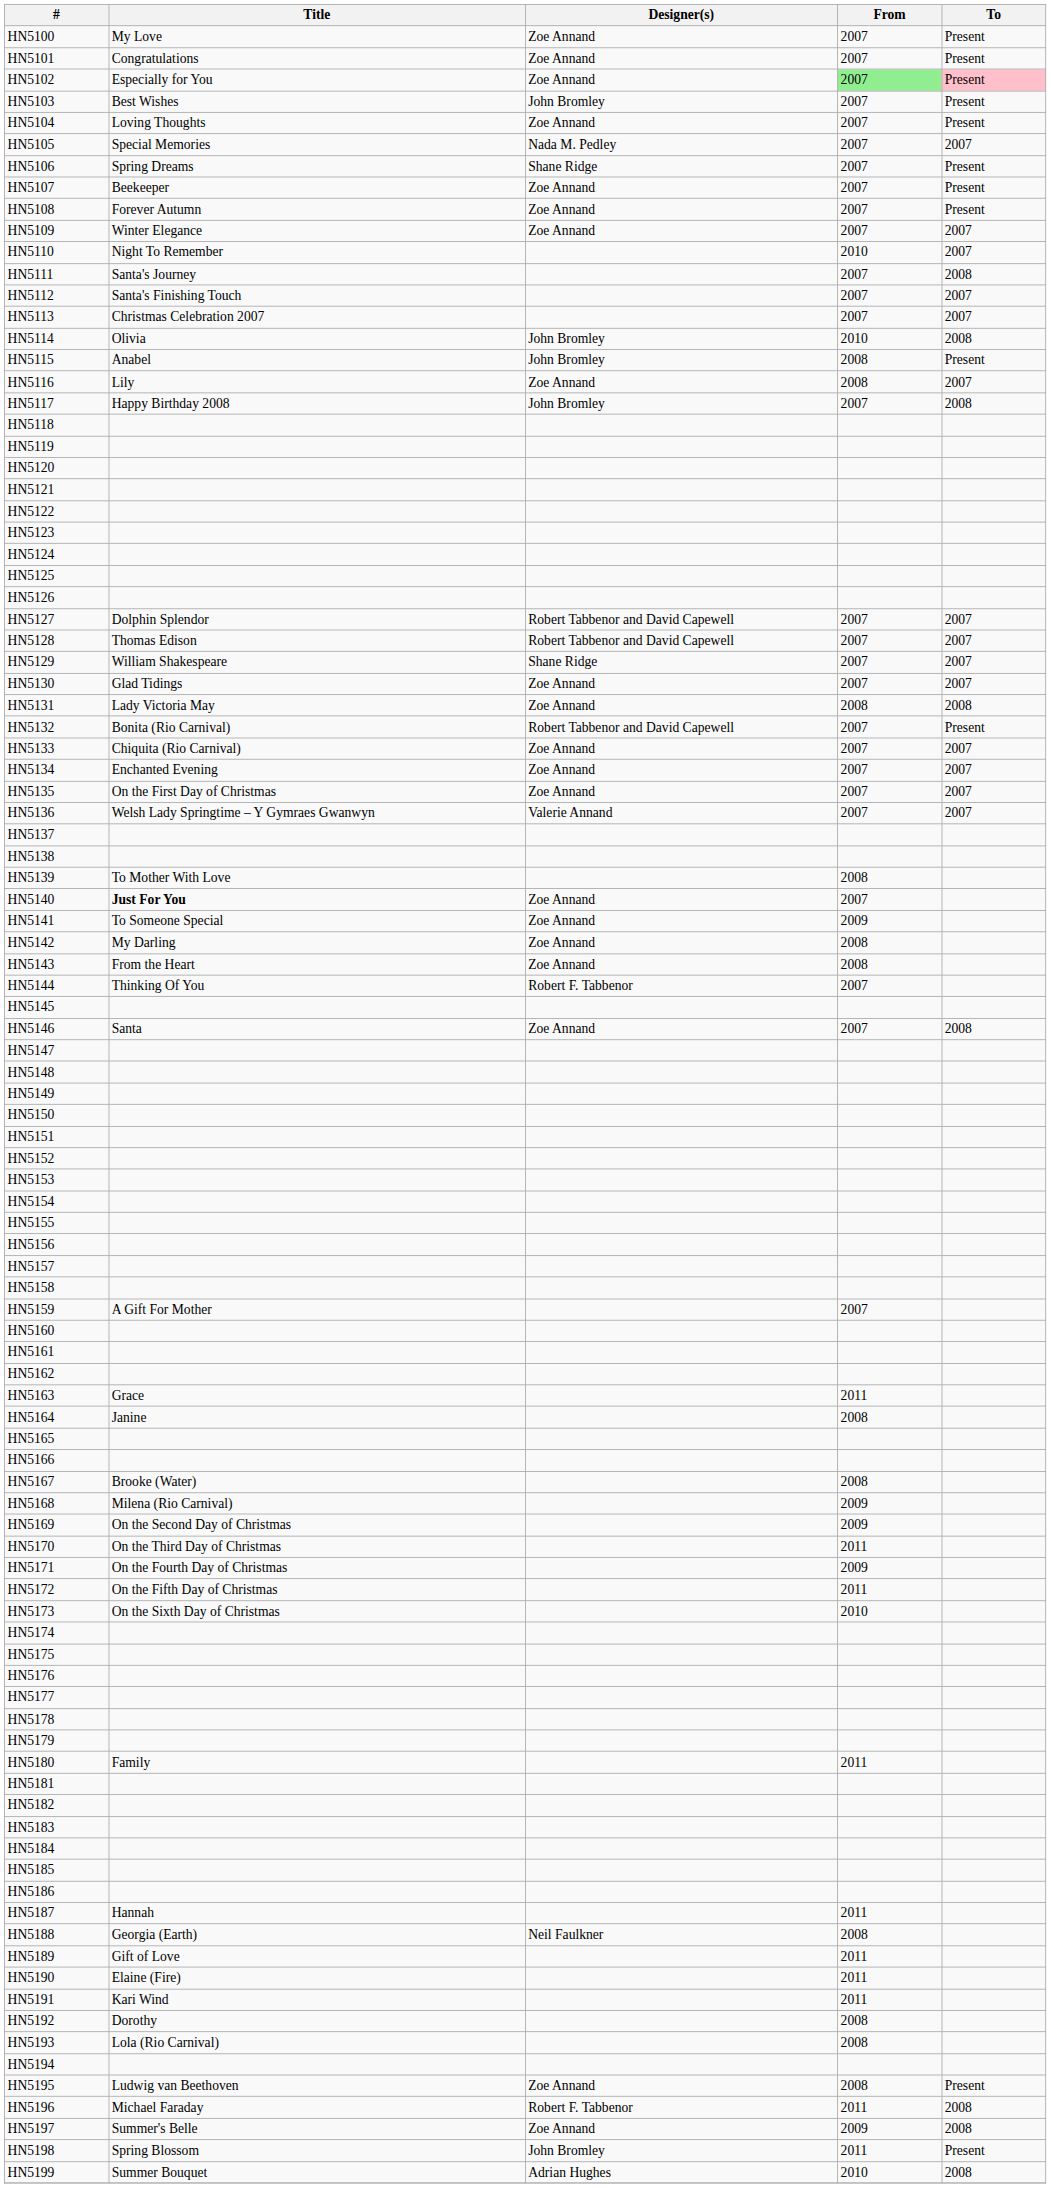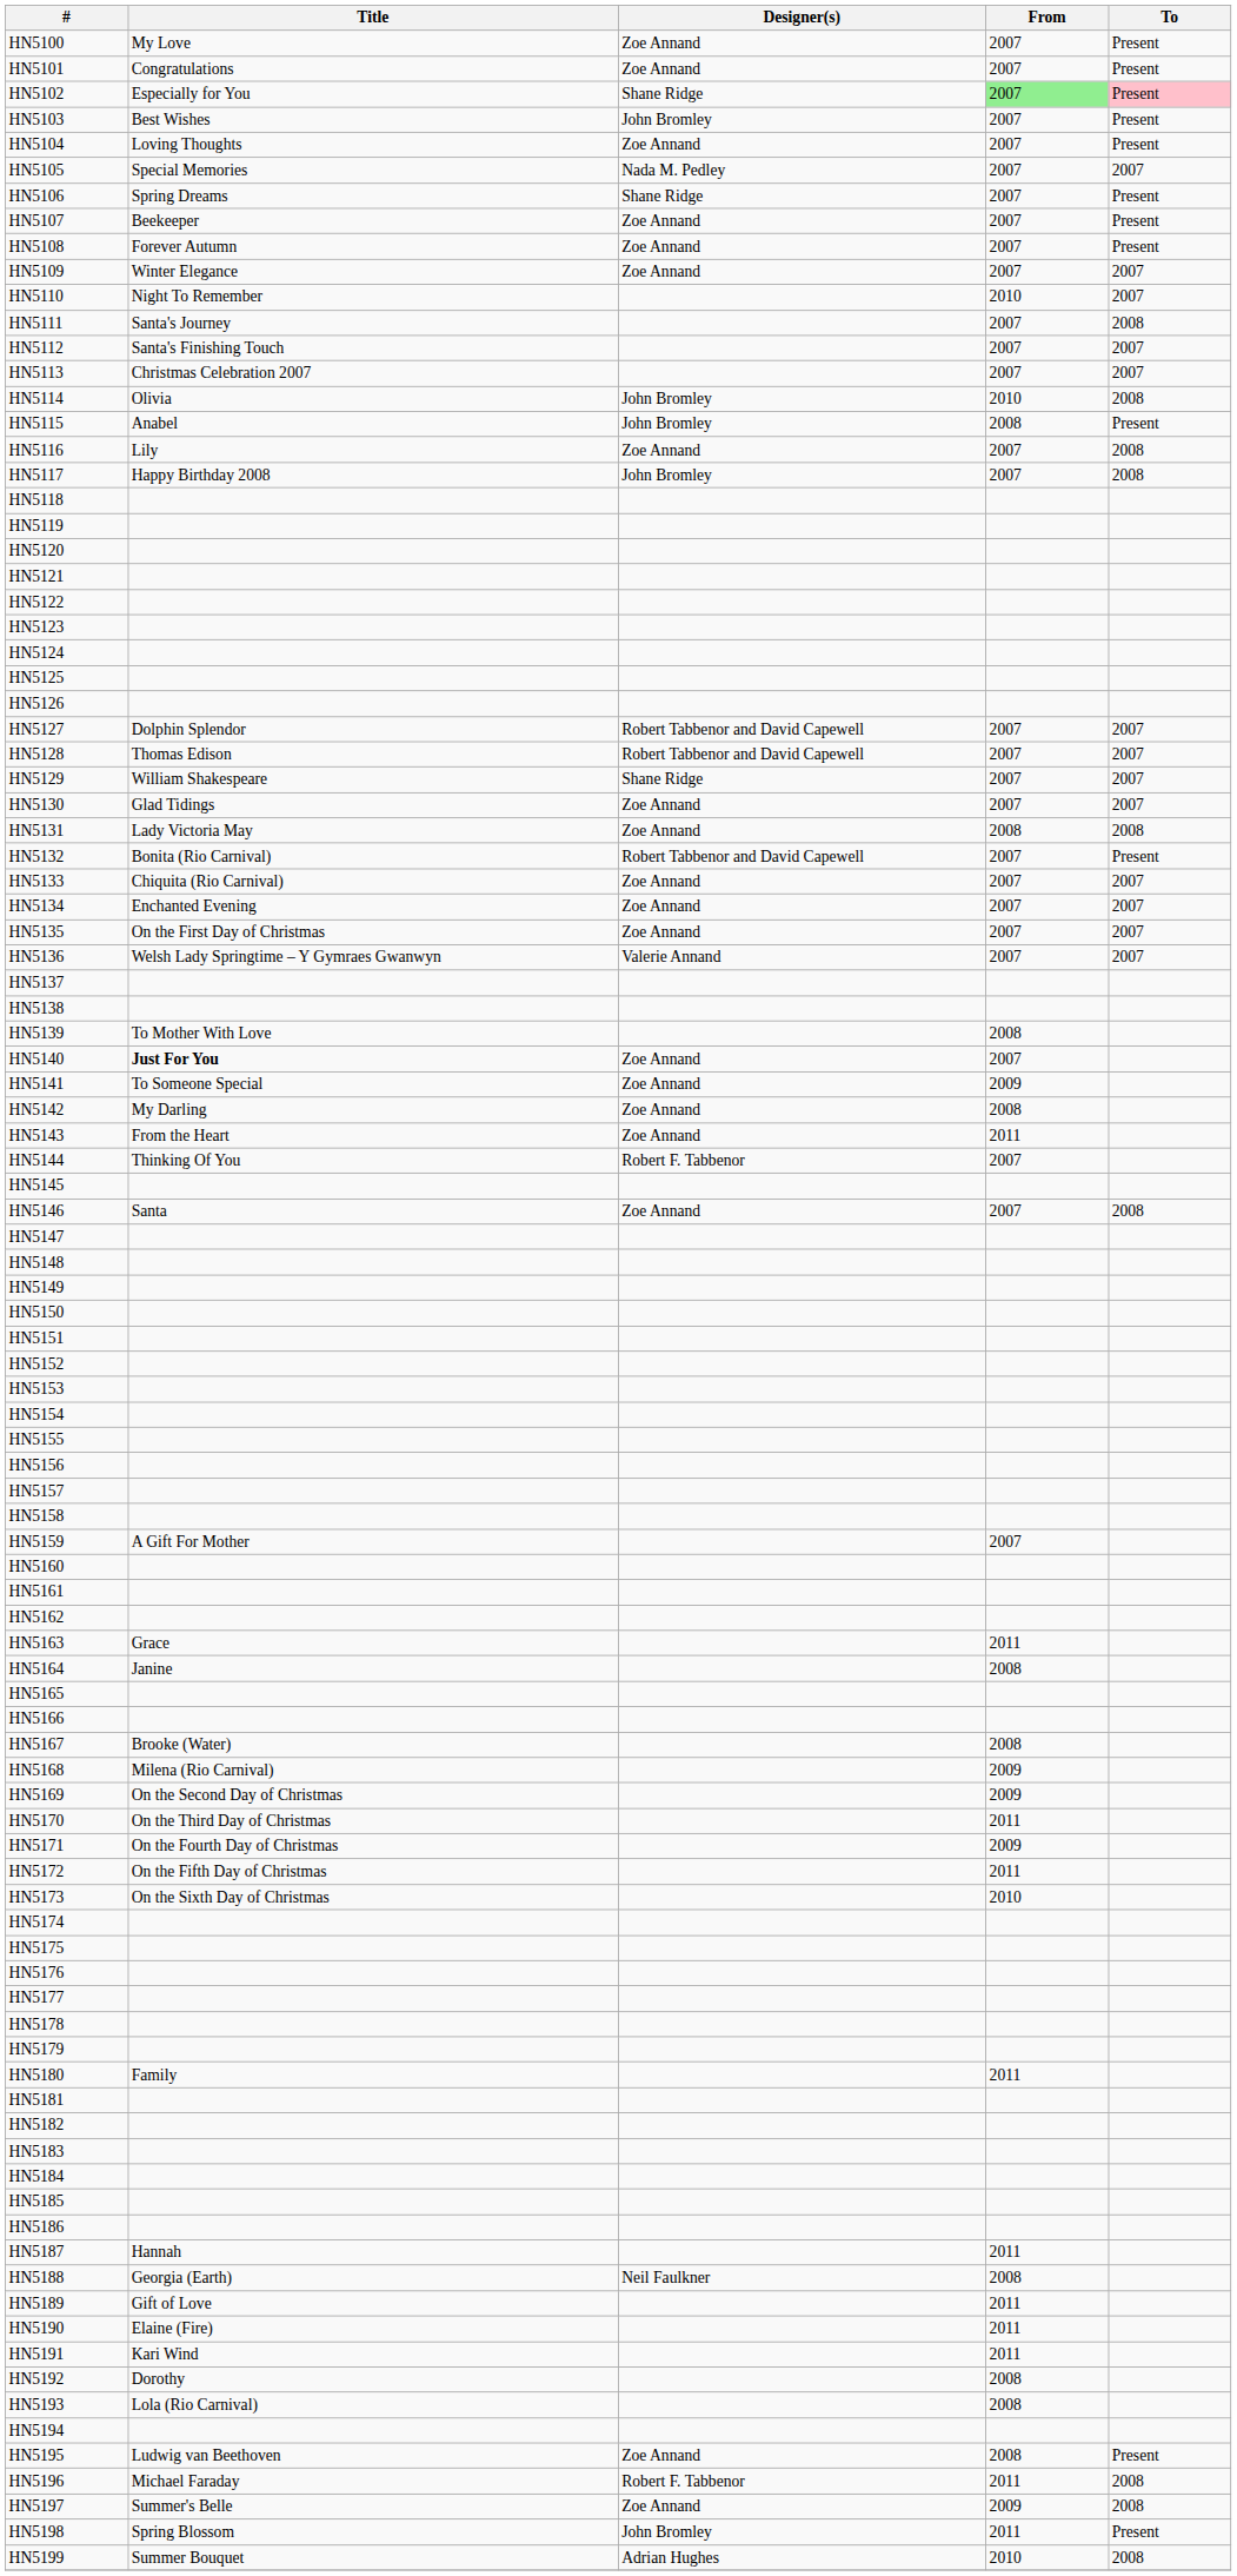 <table class="wikitable collapsible" width="97%" border="1" cellpadding="1" cellspacing="0" align="centre">
 <tr>
 <th width=10%>#</th>
 <th width=40%>Title</th>
 <th width=30%>Designer(s)</th>
 <th width=10%>From</th>
 <th width=10%>To</th>
 </tr>
 <tr>
 <td>HN5100</td>
 <td>My Love</td>
 <td>Zoe Annand</td>
 <td>2007</td>
 <td>Present</td>
 </tr>
 <tr>
 <td>HN5101</td>
 <td>Congratulations</td>
 <td>Zoe Annand</td>
 <td>2007</td>
 <td>Present</td>
 </tr>
 <tr>
 <td>HN5102</td>
 <td>Especially for You</td>
-<td>Zoe Annand</td>
+<td>Shane Ridge</td>
 <td style="background: lightgreen;">2007</td>
 <td style="background: pink;">Present</td>
 </tr>
 <tr>
 <td>HN5103</td>
 <td>Best Wishes</td>
 <td>John Bromley</td>
 <td>2007</td>
 <td>Present</td>
 </tr>
 <tr>
 <td>HN5104</td>
 <td>Loving Thoughts</td>
 <td>Zoe Annand</td>
 <td>2007</td>
 <td>Present</td>
 </tr>
 <tr>
 <td>HN5105</td>
 <td>Special Memories</td>
 <td>Nada M. Pedley</td>
 <td>2007</td>
 <td>2007</td>
 </tr>
 <tr>
 <td>HN5106</td>
 <td>Spring Dreams</td>
 <td>Shane Ridge</td>
 <td>2007</td>
 <td>Present</td>
 </tr>
 <tr>
 <td>HN5107</td>
 <td>Beekeeper</td>
 <td>Zoe Annand</td>
 <td>2007</td>
 <td>Present</td>
 </tr>
 <tr>
 <td>HN5108</td>
 <td>Forever Autumn</td>
 <td>Zoe Annand</td>
 <td>2007</td>
 <td>Present</td>
 </tr>
 <tr>
 <td>HN5109</td>
 <td>Winter Elegance</td>
 <td>Zoe Annand</td>
 <td>2007</td>
 <td>2007</td>
 </tr>
 <tr>
 <td>HN5110</td>
 <td>Night To Remember</td>
 <td></td>
 <td>2010</td>
 <td>2007</td>
 </tr>
 <tr>
 <td>HN5111</td>
 <td>Santa's Journey</td>
 <td></td>
 <td>2007</td>
 <td>2008</td>
 </tr>
 <tr>
 <td>HN5112</td>
 <td>Santa's Finishing Touch</td>
 <td></td>
 <td>2007</td>
 <td>2007</td>
 </tr>
 <tr>
 <td>HN5113</td>
 <td>Christmas Celebration 2007</td>
 <td></td>
 <td>2007</td>
 <td>2007</td>
 </tr>
 <tr>
 <td>HN5114</td>
 <td>Olivia</td>
 <td>John Bromley</td>
 <td>2010</td>
 <td>2008</td>
 </tr>
 <tr>
 <td>HN5115</td>
 <td>Anabel</td>
 <td>John Bromley</td>
 <td>2008</td>
 <td>Present</td>
 </tr>
 <tr>
 <td>HN5116</td>
 <td>Lily</td>
 <td>Zoe Annand</td>
+<td>2007</td>
 <td>2008</td>
-<td>2007</td>
 </tr>
 <tr>
 <td>HN5117</td>
 <td>Happy Birthday 2008</td>
 <td>John Bromley</td>
 <td>2007</td>
 <td>2008</td>
 </tr>
 <tr>
 <td>HN5118</td>
 <td></td>
 <td></td>
 <td></td>
 <td></td>
 </tr>
 <tr>
 <td>HN5119</td>
 <td></td>
 <td></td>
 <td></td>
 <td></td>
 </tr>
 <tr>
 <td>HN5120</td>
 <td></td>
 <td></td>
 <td></td>
 <td></td>
 </tr>
 <tr>
 <td>HN5121</td>
 <td></td>
 <td></td>
 <td></td>
 <td></td>
 </tr>
 <tr>
 <td>HN5122</td>
 <td></td>
 <td></td>
 <td></td>
 <td></td>
 </tr>
 <tr>
 <td>HN5123</td>
 <td></td>
 <td></td>
 <td></td>
 <td></td>
 </tr>
 <tr>
 <td>HN5124</td>
 <td></td>
 <td></td>
 <td></td>
 <td></td>
 </tr>
 <tr>
 <td>HN5125</td>
 <td></td>
 <td></td>
 <td></td>
 <td></td>
 </tr>
 <tr>
 <td>HN5126</td>
 <td></td>
 <td></td>
 <td></td>
 <td></td>
 </tr>
 <tr>
 <td>HN5127</td>
 <td>Dolphin Splendor</td>
 <td>Robert Tabbenor and David Capewell</td>
 <td>2007</td>
 <td>2007</td>
 </tr>
 <tr>
 <td>HN5128</td>
 <td>Thomas Edison</td>
 <td>Robert Tabbenor and David Capewell</td>
 <td>2007</td>
 <td>2007</td>
 </tr>
 <tr>
 <td>HN5129</td>
 <td>William Shakespeare</td>
 <td>Shane Ridge</td>
 <td>2007</td>
 <td>2007</td>
 </tr>
 <tr>
 <td>HN5130</td>
 <td>Glad Tidings</td>
 <td>Zoe Annand</td>
 <td>2007</td>
 <td>2007</td>
 </tr>
 <tr>
 <td>HN5131</td>
 <td>Lady Victoria May</td>
 <td>Zoe Annand</td>
 <td>2008</td>
 <td>2008</td>
 </tr>
 <tr>
 <td>HN5132</td>
 <td>Bonita (Rio Carnival)</td>
 <td>Robert Tabbenor and David Capewell</td>
 <td>2007</td>
 <td>Present</td>
 </tr>
 <tr>
 <td>HN5133</td>
 <td>Chiquita (Rio Carnival)</td>
 <td>Zoe Annand</td>
 <td>2007</td>
 <td>2007</td>
 </tr>
 <tr>
 <td>HN5134</td>
 <td>Enchanted Evening</td>
 <td>Zoe Annand</td>
 <td>2007</td>
 <td>2007</td>
 </tr>
 <tr>
 <td>HN5135</td>
 <td>On the First Day of Christmas</td>
 <td>Zoe Annand</td>
 <td>2007</td>
 <td>2007</td>
 </tr>
 <tr>
 <td>HN5136</td>
 <td>Welsh Lady Springtime – Y Gymraes Gwanwyn</td>
 <td>Valerie Annand</td>
 <td>2007</td>
 <td>2007</td>
 </tr>
 <tr>
 <td>HN5137</td>
 <td></td>
 <td></td>
 <td></td>
 <td></td>
 </tr>
 <tr>
 <td>HN5138</td>
 <td></td>
 <td></td>
 <td></td>
 <td></td>
 </tr>
 <tr>
 <td>HN5139</td>
 <td>To Mother With Love</td>
 <td></td>
 <td>2008</td>
 <td></td>
 </tr>
 <tr>
 <td>HN5140</td>
 <td><strong>Just For You</strong></td>
 <td>Zoe Annand</td>
 <td>2007</td>
 <td></td>
 </tr>
 <tr>
 <td>HN5141</td>
 <td>To Someone Special</td>
 <td>Zoe Annand</td>
 <td>2009</td>
 <td></td>
 </tr>
 <tr>
 <td>HN5142</td>
 <td>My Darling</td>
 <td>Zoe Annand</td>
 <td>2008</td>
 <td></td>
 </tr>
 <tr>
 <td>HN5143</td>
 <td>From the Heart</td>
 <td>Zoe Annand</td>
-<td>2008</td>
+<td>2011</td>
 <td></td>
 </tr>
 <tr>
 <td>HN5144</td>
 <td>Thinking Of You</td>
 <td>Robert F. Tabbenor</td>
 <td>2007</td>
 <td></td>
 </tr>
 <tr>
 <td>HN5145</td>
 <td></td>
 <td></td>
 <td></td>
 <td></td>
 </tr>
 <tr>
 <td>HN5146</td>
 <td>Santa</td>
 <td>Zoe Annand</td>
 <td>2007</td>
 <td>2008</td>
 </tr>
 <tr>
 <td>HN5147</td>
 <td></td>
 <td></td>
 <td></td>
 <td></td>
 </tr>
 <tr>
 <td>HN5148</td>
 <td></td>
 <td></td>
 <td></td>
 <td></td>
 </tr>
 <tr>
 <td>HN5149</td>
 <td></td>
 <td></td>
 <td></td>
 <td></td>
 </tr>
 <tr>
 <td>HN5150</td>
 <td></td>
 <td></td>
 <td></td>
 <td></td>
 </tr>
 <tr>
 <td>HN5151</td>
 <td></td>
 <td></td>
 <td></td>
 <td></td>
 </tr>
 <tr>
 <td>HN5152</td>
 <td></td>
 <td></td>
 <td></td>
 <td></td>
 </tr>
 <tr>
 <td>HN5153</td>
 <td></td>
 <td></td>
 <td></td>
 <td></td>
 </tr>
 <tr>
 <td>HN5154</td>
 <td></td>
 <td></td>
 <td></td>
 <td></td>
 </tr>
 <tr>
 <td>HN5155</td>
 <td></td>
 <td></td>
 <td></td>
 <td></td>
 </tr>
 <tr>
 <td>HN5156</td>
 <td></td>
 <td></td>
 <td></td>
 <td></td>
 </tr>
 <tr>
 <td>HN5157</td>
 <td></td>
 <td></td>
 <td></td>
 <td></td>
 </tr>
 <tr>
 <td>HN5158</td>
 <td></td>
 <td></td>
 <td></td>
 <td></td>
 </tr>
 <tr>
 <td>HN5159</td>
 <td>A Gift For Mother</td>
 <td></td>
 <td>2007</td>
 <td></td>
 </tr>
 <tr>
 <td>HN5160</td>
 <td></td>
 <td></td>
 <td></td>
 <td></td>
 </tr>
 <tr>
 <td>HN5161</td>
 <td></td>
 <td></td>
 <td></td>
 <td></td>
 </tr>
 <tr>
 <td>HN5162</td>
 <td></td>
 <td></td>
 <td></td>
 <td></td>
 </tr>
 <tr>
 <td>HN5163</td>
 <td>Grace</td>
 <td></td>
 <td>2011</td>
 <td></td>
 </tr>
 <tr>
 <td>HN5164</td>
 <td>Janine</td>
 <td></td>
 <td>2008</td>
 <td></td>
 </tr>
 <tr>
 <td>HN5165</td>
 <td></td>
 <td></td>
 <td></td>
 <td></td>
 </tr>
 <tr>
 <td>HN5166</td>
 <td></td>
 <td></td>
 <td></td>
 <td></td>
 </tr>
 <tr>
 <td>HN5167</td>
 <td>Brooke (Water)</td>
 <td></td>
 <td>2008</td>
 <td></td>
 </tr>
 <tr>
 <td>HN5168</td>
 <td>Milena (Rio Carnival)</td>
 <td></td>
 <td>2009</td>
 <td></td>
 </tr>
 <tr>
 <td>HN5169</td>
 <td>On the Second Day of Christmas</td>
 <td></td>
 <td>2009</td>
 <td></td>
 </tr>
 <tr>
 <td>HN5170</td>
 <td>On the Third Day of Christmas</td>
 <td></td>
 <td>2011</td>
 <td></td>
 </tr>
 <tr>
 <td>HN5171</td>
 <td>On the Fourth Day of Christmas</td>
 <td></td>
 <td>2009</td>
 <td></td>
 </tr>
 <tr>
 <td>HN5172</td>
 <td>On the Fifth Day of Christmas</td>
 <td></td>
 <td>2011</td>
 <td></td>
 </tr>
 <tr>
 <td>HN5173</td>
 <td>On the Sixth Day of Christmas</td>
 <td></td>
 <td>2010</td>
 <td></td>
 </tr>
 <tr>
 <td>HN5174</td>
 <td></td>
 <td></td>
 <td></td>
 <td></td>
 </tr>
 <tr>
 <td>HN5175</td>
 <td></td>
 <td></td>
 <td></td>
 <td></td>
 </tr>
 <tr>
 <td>HN5176</td>
 <td></td>
 <td></td>
 <td></td>
 <td></td>
 </tr>
 <tr>
 <td>HN5177</td>
 <td></td>
 <td></td>
 <td></td>
 <td></td>
 </tr>
 <tr>
 <td>HN5178</td>
 <td></td>
 <td></td>
 <td></td>
 <td></td>
 </tr>
 <tr>
 <td>HN5179</td>
 <td></td>
 <td></td>
 <td></td>
 <td></td>
 </tr>
 <tr>
 <td>HN5180</td>
 <td>Family</td>
 <td></td>
 <td>2011</td>
 <td></td>
 </tr>
 <tr>
 <td>HN5181</td>
 <td></td>
 <td></td>
 <td></td>
 <td></td>
 </tr>
 <tr>
 <td>HN5182</td>
 <td></td>
 <td></td>
 <td></td>
 <td></td>
 </tr>
 <tr>
 <td>HN5183</td>
 <td></td>
 <td></td>
 <td></td>
 <td></td>
 </tr>
 <tr>
 <td>HN5184</td>
 <td></td>
 <td></td>
 <td></td>
 <td></td>
 </tr>
 <tr>
 <td>HN5185</td>
 <td></td>
 <td></td>
 <td></td>
 <td></td>
 </tr>
 <tr>
 <td>HN5186</td>
 <td></td>
 <td></td>
 <td></td>
 <td></td>
 </tr>
 <tr>
 <td>HN5187</td>
 <td>Hannah</td>
 <td></td>
 <td>2011</td>
 <td></td>
 </tr>
 <tr>
 <td>HN5188</td>
 <td>Georgia (Earth)</td>
 <td>Neil Faulkner</td>
 <td>2008</td>
 <td></td>
 </tr>
 <tr>
 <td>HN5189</td>
 <td>Gift of Love</td>
 <td></td>
 <td>2011</td>
 <td></td>
 </tr>
 <tr>
 <td>HN5190</td>
 <td>Elaine (Fire)</td>
 <td></td>
 <td>2011</td>
 <td></td>
 </tr>
 <tr>
 <td>HN5191</td>
 <td>Kari Wind</td>
 <td></td>
 <td>2011</td>
 <td></td>
 </tr>
 <tr>
 <td>HN5192</td>
 <td>Dorothy</td>
 <td></td>
 <td>2008</td>
 <td></td>
 </tr>
 <tr>
 <td>HN5193</td>
 <td>Lola (Rio Carnival)</td>
 <td></td>
 <td>2008</td>
 <td></td>
 </tr>
 <tr>
 <td>HN5194</td>
 <td></td>
 <td></td>
 <td></td>
 <td></td>
 </tr>
 <tr>
 <td>HN5195</td>
 <td>Ludwig van Beethoven</td>
 <td>Zoe Annand</td>
 <td>2008</td>
 <td>Present</td>
 </tr>
 <tr>
 <td>HN5196</td>
 <td>Michael Faraday</td>
 <td>Robert F. Tabbenor</td>
 <td>2011</td>
 <td>2008</td>
 </tr>
 <tr>
 <td>HN5197</td>
 <td>Summer's Belle</td>
 <td>Zoe Annand</td>
 <td>2009</td>
 <td>2008</td>
 </tr>
 <tr>
 <td>HN5198</td>
 <td>Spring Blossom</td>
 <td>John Bromley</td>
 <td>2011</td>
 <td>Present</td>
 </tr>
 <tr>
 <td>HN5199</td>
 <td>Summer Bouquet</td>
 <td>Adrian Hughes</td>
 <td>2010</td>
 <td>2008</td>
 </tr>
 <tr>
 </tr>
 </table>
